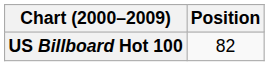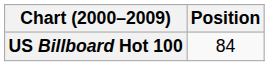 <table class="wikitable plainrowheaders" style="text-align:center">
 <tr>
 <th scope="col">Chart (2000–2009)</th>
 <th scope="col">Position</th>
 </tr>
 <tr>
 <th scope="row">US <em>Billboard</em> Hot 100</th>
-<td style="text-align:center;">82</td>
+<td style="text-align:center;">84</td>
 </tr>
 </table>
